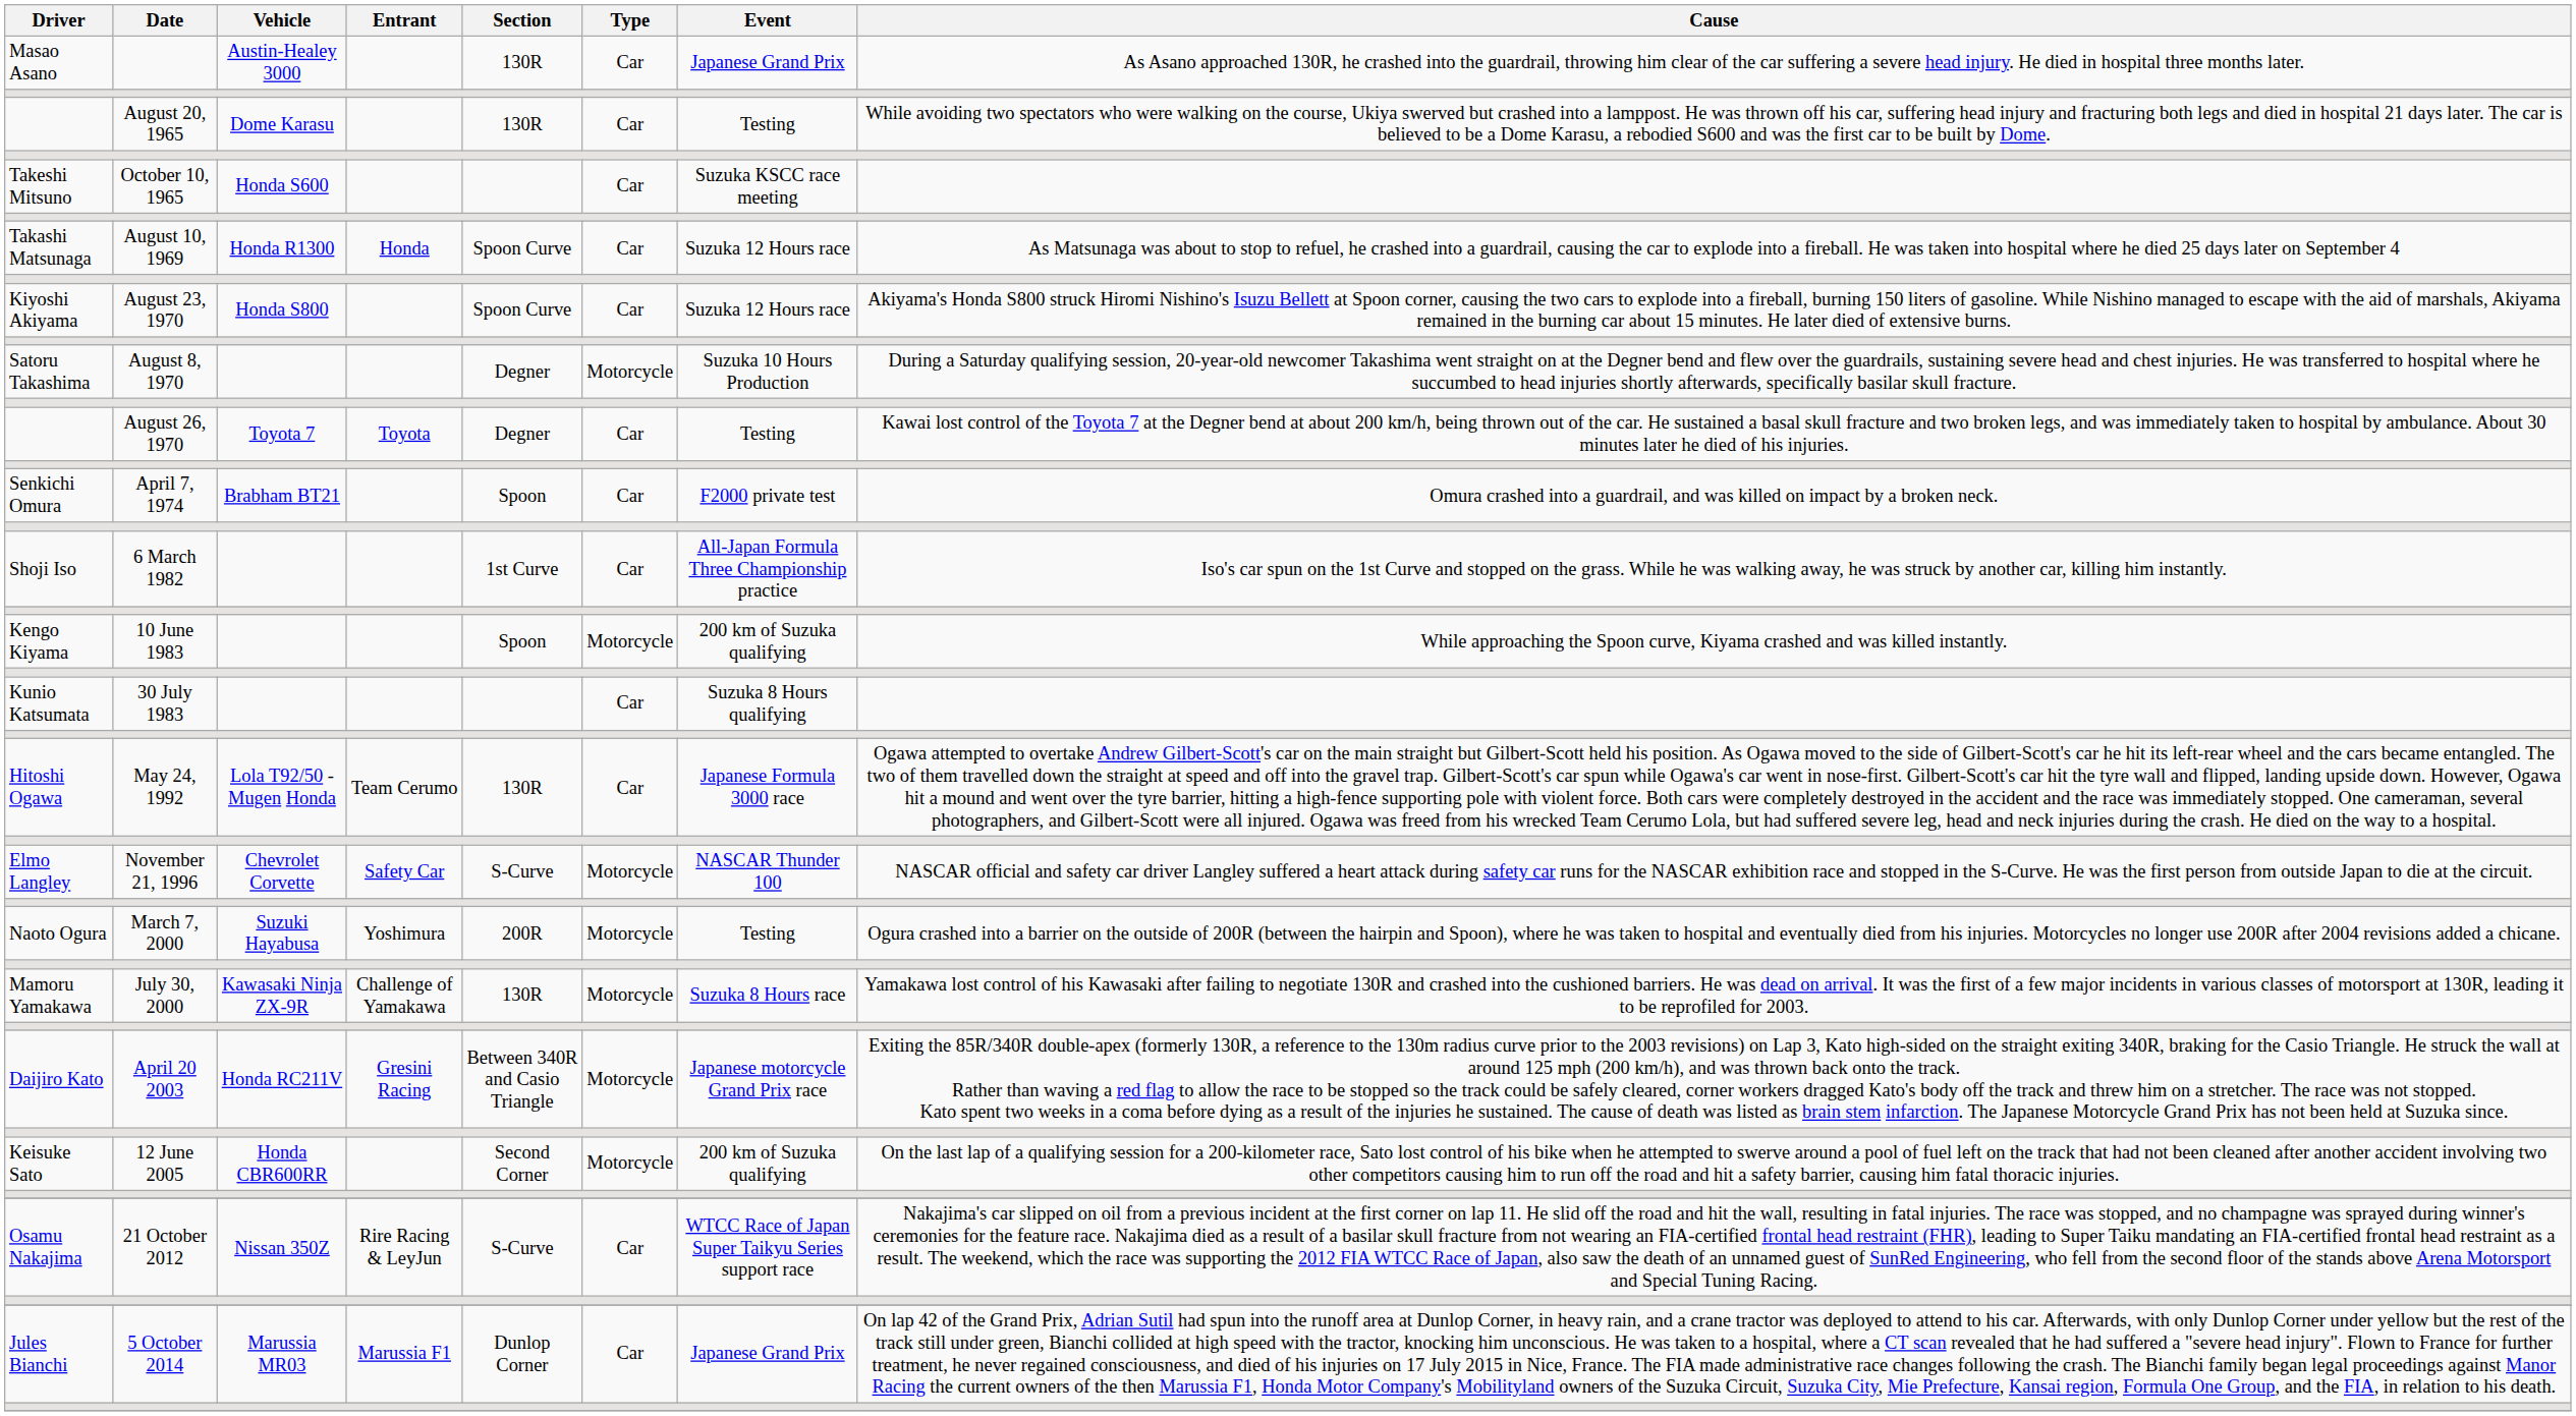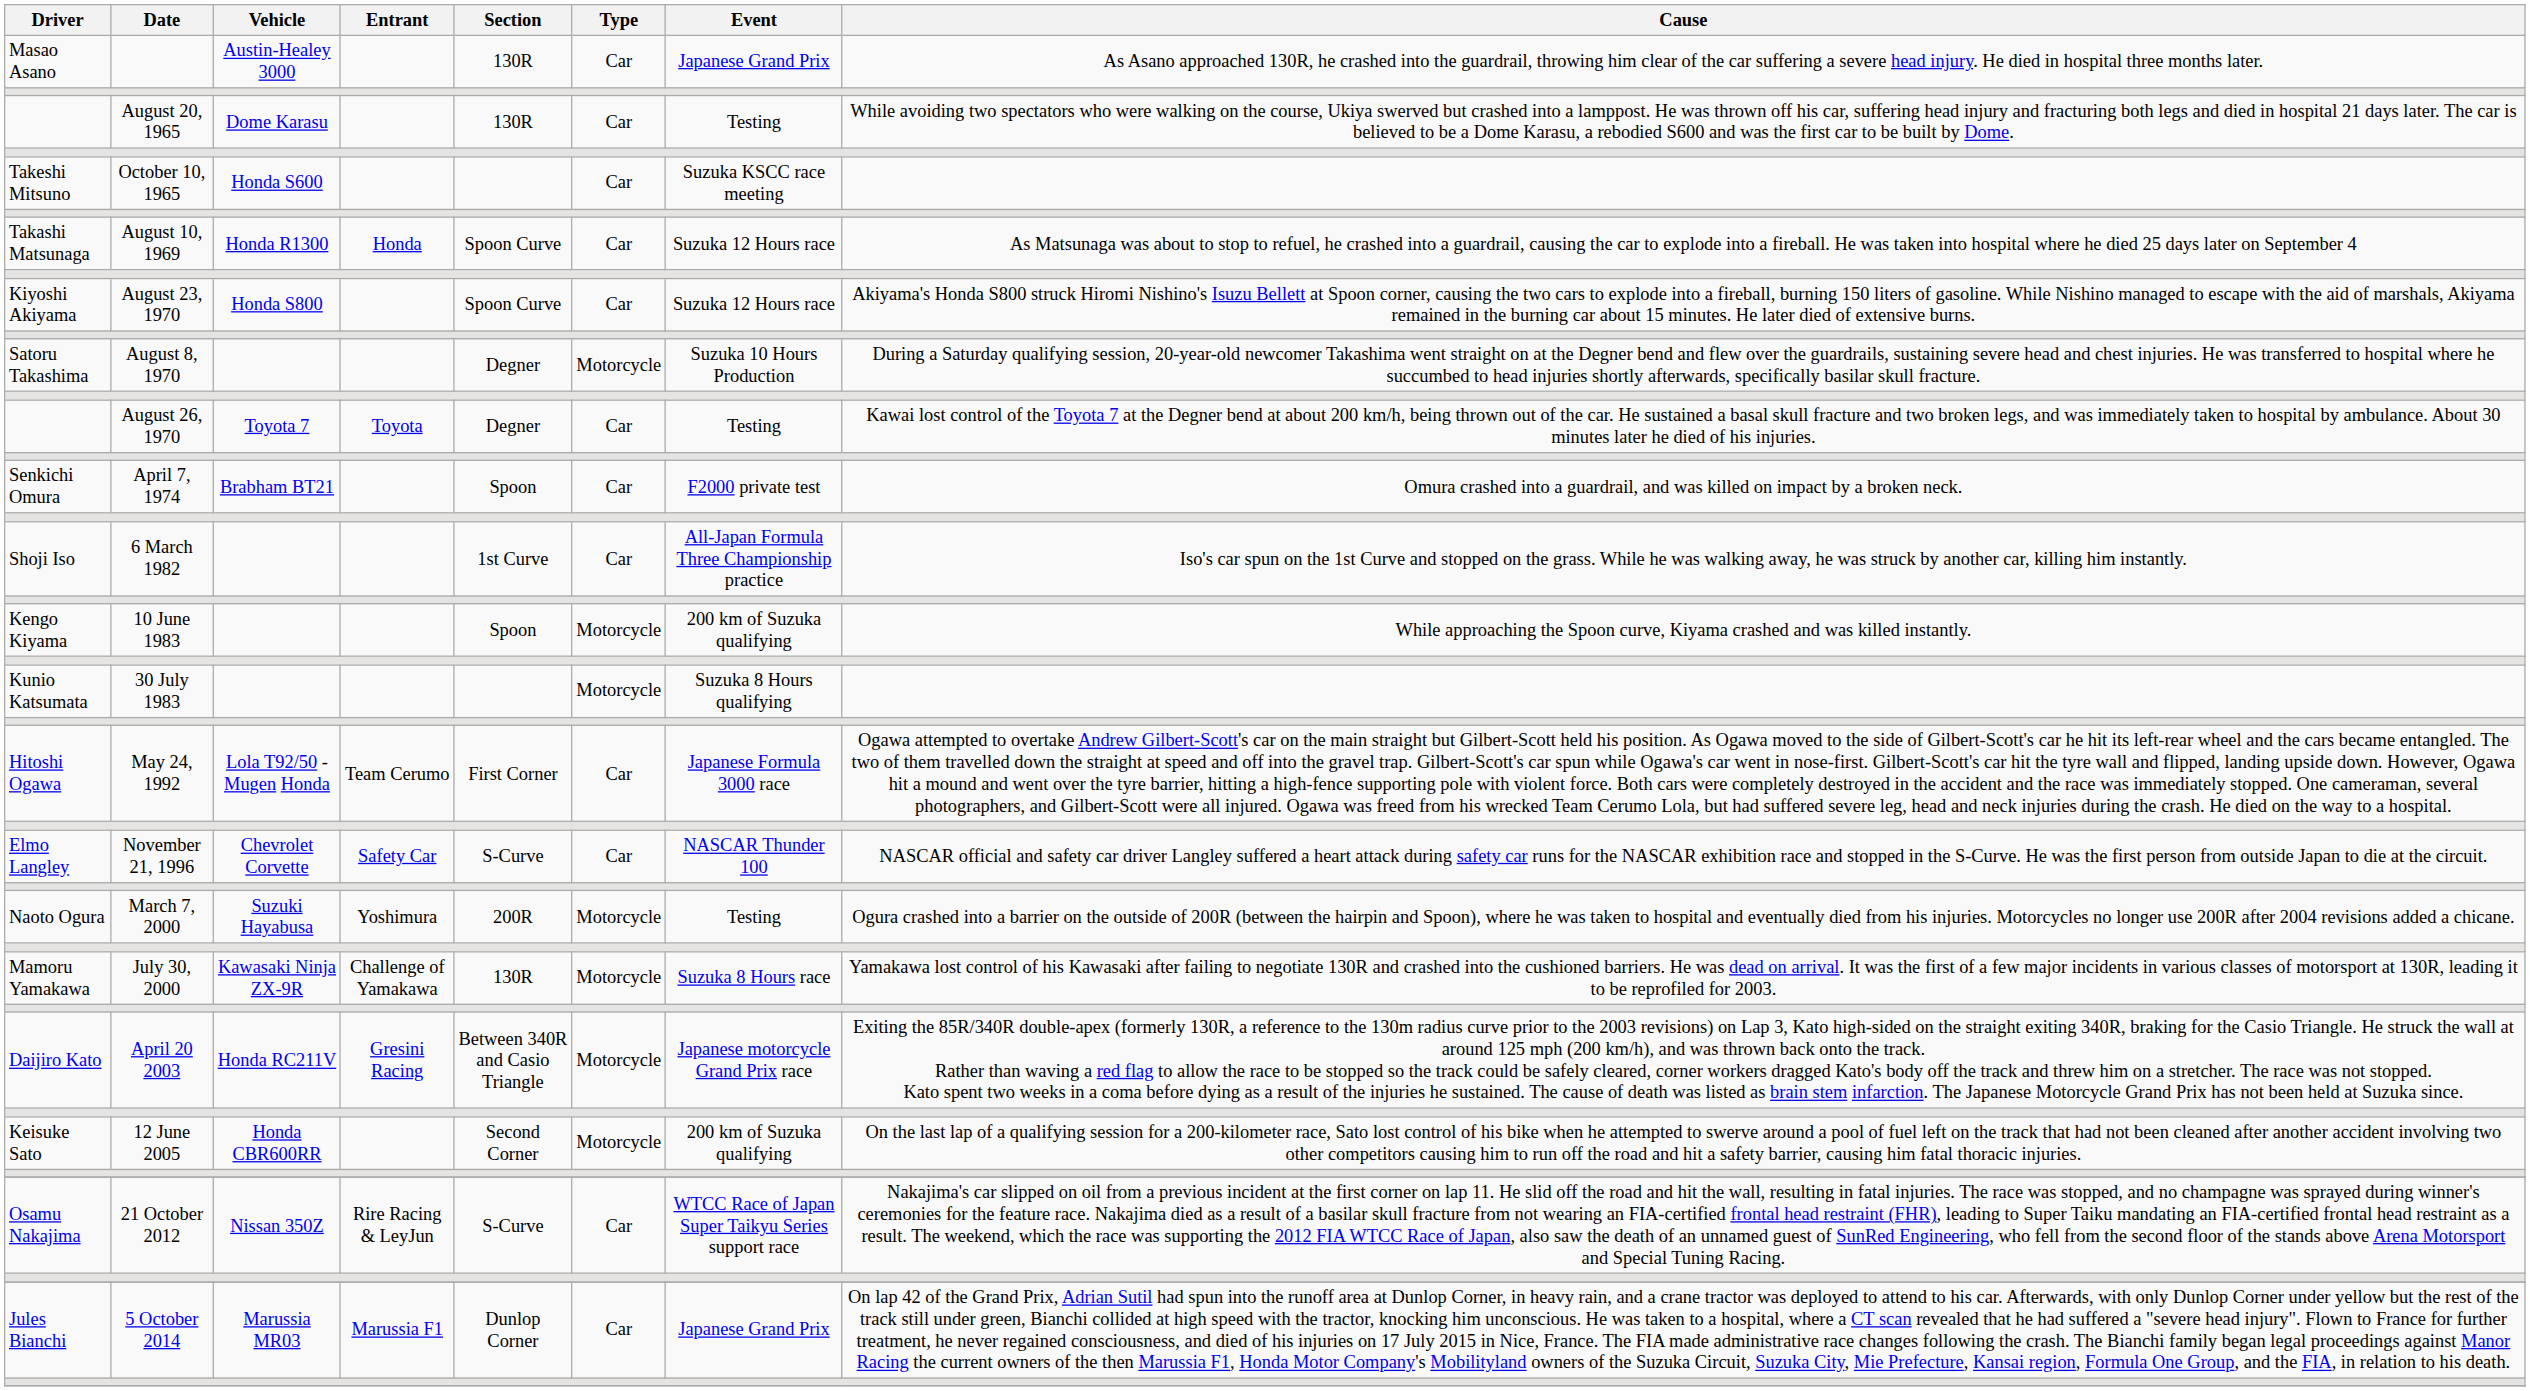 <table class="wikitable" style="font-size: 90%; text-align: center;">
 <tr>
 <th>Driver</th>
 <th>Date</th>
 <th>Vehicle</th>
 <th>Entrant</th>
 <th>Section</th>
 <th>Type</th>
 <th>Event</th>
 <th>Cause</th>
 </tr>
 <tr>
 <td align="left"> Masao Asano</td>
 <td></td>
 <td><a href='#'>Austin-Healey 3000</a></td>
 <td></td>
 <td>130R</td>
 <td>Car</td>
 <td><a href='#'>Japanese Grand Prix</a></td>
 <td>As Asano approached 130R, he crashed into the guardrail, throwing him clear of the car suffering a severe <a href='#'>head injury</a>. He died in hospital three months later.</td>
 </tr>
 <tr>
 <td colspan="8" style="background:#E5E4E2;"></td>
 </tr>
 <tr>
 <td align="left"> </td>
 <td>August 20, 1965</td>
 <td><a href='#'>Dome Karasu</a></td>
 <td></td>
 <td>130R</td>
 <td>Car</td>
 <td>Testing</td>
 <td>While avoiding two spectators who were walking on the course, Ukiya swerved but crashed into a lamppost. He was thrown off his car, suffering head injury and fracturing both legs and died in hospital 21 days later. The car is believed to be a Dome Karasu, a rebodied S600 and was the first car to be built by <a href='#'>Dome</a>.</td>
 </tr>
 <tr>
 <td colspan="8" style="background:#E5E4E2;"></td>
 </tr>
 <tr>
 <td align="left"> Takeshi Mitsuno</td>
 <td>October 10, 1965</td>
 <td><a href='#'>Honda S600</a></td>
 <td></td>
 <td></td>
 <td>Car</td>
 <td>Suzuka KSCC race meeting</td>
 <td></td>
 </tr>
 <tr>
 <td colspan="8" style="background:#E5E4E2;"></td>
 </tr>
 <tr>
 <td align="left"> Takashi Matsunaga</td>
 <td>August 10, 1969</td>
 <td><a href='#'>Honda R1300</a></td>
 <td><a href='#'>Honda</a></td>
 <td>Spoon Curve</td>
 <td>Car</td>
 <td>Suzuka 12 Hours race</td>
 <td>As Matsunaga was about to stop to refuel, he crashed into a guardrail, causing the car to explode into a fireball. He was taken into hospital where he died 25 days later on September 4</td>
 </tr>
 <tr>
 <td colspan="8" style="background:#E5E4E2;"></td>
 </tr>
 <tr>
 <td align="left"> Kiyoshi Akiyama</td>
 <td>August 23, 1970</td>
 <td><a href='#'>Honda S800</a></td>
 <td></td>
 <td>Spoon Curve</td>
 <td>Car</td>
 <td>Suzuka 12 Hours race</td>
 <td>Akiyama's Honda S800 struck Hiromi Nishino's <a href='#'>Isuzu Bellett</a> at Spoon corner, causing the two cars to explode into a fireball, burning 150 liters of gasoline. While Nishino managed to escape with the aid of marshals, Akiyama remained in the burning car about 15 minutes. He later died of extensive burns.</td>
 </tr>
 <tr>
 <td colspan="8" style="background:#E5E4E2;"></td>
 </tr>
 <tr>
 <td align="left"> Satoru Takashima</td>
 <td>August 8, 1970</td>
 <td></td>
 <td></td>
 <td>Degner</td>
 <td>Motorcycle</td>
 <td>Suzuka 10 Hours Production</td>
 <td>During a Saturday qualifying session, 20-year-old newcomer Takashima went straight on at the Degner bend and flew over the guardrails, sustaining severe head and chest injuries. He was transferred to hospital where he succumbed to head injuries shortly afterwards, specifically basilar skull fracture.</td>
 </tr>
 <tr>
 <td colspan="8" style="background:#E5E4E2;"></td>
 </tr>
 <tr>
 <td align="left"> </td>
 <td>August 26, 1970</td>
 <td><a href='#'>Toyota 7</a></td>
 <td><a href='#'>Toyota</a></td>
 <td>Degner</td>
 <td>Car</td>
 <td>Testing</td>
 <td>Kawai lost control of the <a href='#'>Toyota 7</a> at the Degner bend at about 200 km/h, being thrown out of the car. He sustained a basal skull fracture and two broken legs, and was immediately taken to hospital by ambulance. About 30 minutes later he died of his injuries.</td>
 </tr>
 <tr>
 <td colspan="8" style="background:#E5E4E2;"></td>
 </tr>
 <tr>
 <td align="left"> Senkichi Omura</td>
 <td>April 7, 1974</td>
 <td><a href='#'>Brabham BT21</a></td>
 <td></td>
 <td>Spoon</td>
 <td>Car</td>
 <td><a href='#'>F2000</a> private test</td>
 <td>Omura crashed into a guardrail, and was killed on impact by a broken neck.</td>
 </tr>
 <tr>
 <td colspan="8" style="background:#E5E4E2;"></td>
 </tr>
 <tr>
 <td align="left"> Shoji Iso</td>
 <td>6 March 1982</td>
 <td></td>
 <td></td>
 <td>1st Curve</td>
 <td>Car</td>
 <td><a href='#'>All-Japan Formula Three Championship</a> practice</td>
 <td>Iso's car spun on the 1st Curve and stopped on the grass. While he was walking away, he was struck by another car, killing him instantly.</td>
 </tr>
 <tr>
 <td colspan="8" style="background:#E5E4E2;"></td>
 </tr>
 <tr>
 <td align="left"> Kengo Kiyama</td>
 <td>10 June 1983</td>
 <td></td>
 <td></td>
 <td>Spoon</td>
 <td>Motorcycle</td>
 <td>200 km of Suzuka qualifying</td>
 <td>While approaching the Spoon curve, Kiyama crashed and was killed instantly.</td>
 </tr>
 <tr>
 <td colspan="8" style="background:#E5E4E2;"></td>
 </tr>
 <tr>
 <td align="left"> Kunio Katsumata</td>
 <td>30 July 1983</td>
 <td></td>
 <td></td>
 <td></td>
-<td>Car</td>
+<td>Motorcycle</td>
 <td>Suzuka 8 Hours qualifying</td>
 <td></td>
 </tr>
 <tr>
 <td colspan="8" style="background:#E5E4E2;"></td>
 </tr>
 <tr>
 <td align="left"> <a href='#'>Hitoshi Ogawa</a></td>
 <td>May 24, 1992</td>
 <td><a href='#'>Lola T92/50</a> - <a href='#'>Mugen</a> <a href='#'>Honda</a></td>
 <td>Team Cerumo</td>
-<td>130R</td>
+<td>First Corner</td>
 <td>Car</td>
 <td><a href='#'>Japanese Formula 3000</a> race</td>
 <td>Ogawa attempted to overtake <a href='#'>Andrew Gilbert-Scott</a>'s car on the main straight but Gilbert-Scott held his position. As Ogawa moved to the side of Gilbert-Scott's car he hit its left-rear wheel and the cars became entangled. The two of them travelled down the straight at speed and off into the gravel trap. Gilbert-Scott's car spun while Ogawa's car went in nose-first. Gilbert-Scott's car hit the tyre wall and flipped, landing upside down. However, Ogawa hit a mound and went over the tyre barrier, hitting a high-fence supporting pole with violent force. Both cars were completely destroyed in the accident and the race was immediately stopped. One cameraman, several photographers, and Gilbert-Scott were all injured. Ogawa was freed from his wrecked Team Cerumo Lola, but had suffered severe leg, head and neck injuries during the crash. He died on the way to a hospital.</td>
 </tr>
 <tr>
 <td colspan="8" style="background:#E5E4E2;"></td>
 </tr>
 <tr>
 <td align="left"> <a href='#'>Elmo Langley</a></td>
 <td>November 21, 1996</td>
 <td><a href='#'>Chevrolet Corvette</a></td>
 <td><a href='#'>Safety Car</a></td>
 <td>S-Curve</td>
-<td>Motorcycle</td>
+<td>Car</td>
 <td><a href='#'>NASCAR Thunder 100</a></td>
 <td>NASCAR official and safety car driver Langley suffered a heart attack during <a href='#'>safety car</a> runs for the NASCAR exhibition race and stopped in the S-Curve. He was the first person from outside Japan to die at the circuit.</td>
 </tr>
 <tr>
 <td colspan="8" style="background:#E5E4E2;"></td>
 </tr>
 <tr>
 <td align="left"> Naoto Ogura</td>
 <td>March 7, 2000</td>
 <td><a href='#'>Suzuki Hayabusa</a></td>
 <td>Yoshimura</td>
 <td>200R</td>
 <td>Motorcycle</td>
 <td>Testing</td>
 <td>Ogura crashed into a barrier on the outside of 200R (between the hairpin and Spoon), where he was taken to hospital and eventually died from his injuries.  Motorcycles no longer use 200R after 2004 revisions added a chicane.</td>
 </tr>
 <tr>
 <td colspan="8" style="background:#E5E4E2;"></td>
 </tr>
 <tr>
 <td align="left"> Mamoru Yamakawa</td>
 <td>July 30, 2000</td>
 <td><a href='#'>Kawasaki Ninja ZX-9R</a></td>
 <td>Challenge of Yamakawa</td>
 <td>130R</td>
 <td>Motorcycle</td>
 <td><a href='#'>Suzuka 8 Hours</a> race</td>
 <td>Yamakawa lost control of his Kawasaki after failing to negotiate 130R and crashed into the cushioned barriers. He was <a href='#'>dead on arrival</a>. It was the first of a few major incidents in various classes of motorsport at 130R, leading it to be reprofiled for 2003.</td>
 </tr>
 <tr>
 <td colspan="8" style="background:#E5E4E2;"></td>
 </tr>
 <tr>
 <td align="left"> <a href='#'>Daijiro Kato</a></td>
 <td><a href='#'>April 20 2003</a></td>
 <td><a href='#'>Honda RC211V</a></td>
 <td><a href='#'>Gresini Racing</a></td>
 <td>Between 340R and Casio Triangle</td>
 <td>Motorcycle</td>
 <td><a href='#'>Japanese motorcycle Grand Prix</a> race</td>
 <td>Exiting the 85R/340R double-apex (formerly 130R, a reference to the 130m radius curve prior to the 2003 revisions) on Lap 3, Kato high-sided on the straight exiting 340R, braking for the Casio Triangle. He struck the wall at around 125 mph (200 km/h), and was thrown back onto the track.<br>Rather than waving a <a href='#'>red flag</a> to allow the race to be stopped so the track could be safely cleared, corner workers dragged Kato's body off the track and threw him on a stretcher. The race was not stopped.<br>Kato spent two weeks in a coma before dying as a result of the injuries he sustained. The cause of death was listed as <a href='#'>brain stem</a> <a href='#'>infarction</a>. The Japanese Motorcycle Grand Prix has not been held at Suzuka since.</td>
 </tr>
 <tr>
 <td colspan="8" style="background:#E5E4E2;"></td>
 </tr>
 <tr>
 <td align="left"> Keisuke Sato</td>
 <td>12 June 2005</td>
 <td><a href='#'>Honda CBR600RR</a></td>
 <td></td>
 <td>Second Corner</td>
 <td>Motorcycle</td>
 <td>200 km of Suzuka qualifying</td>
 <td>On the last lap of a qualifying session for a 200-kilometer race, Sato lost control of his bike when he attempted to swerve around a pool of fuel left on the track that had not been cleaned after another accident involving two other competitors causing him to run off the road and hit a safety barrier, causing him fatal thoracic injuries.</td>
 </tr>
 <tr>
 <td colspan="8" style="background:#E5E4E2;"></td>
 </tr>
 <tr>
 </tr>
 <tr>
 <td align="left"> <a href='#'>Osamu Nakajima</a></td>
 <td>21 October 2012</td>
 <td><a href='#'>Nissan 350Z</a></td>
 <td>Rire Racing & LeyJun</td>
 <td>S-Curve</td>
 <td>Car</td>
 <td><a href='#'>WTCC Race of Japan</a><br><a href='#'>Super Taikyu Series</a> support race</td>
 <td>Nakajima's car slipped on oil from a previous incident at the first corner on lap 11. He slid off the road and hit the wall, resulting in fatal injuries. The race was stopped, and no champagne was sprayed during winner's ceremonies for the feature race. Nakajima died as a result of a basilar skull fracture from not wearing an FIA-certified <a href='#'>frontal head restraint (FHR)</a>, leading to Super Taiku mandating an FIA-certified frontal head restraint as a result. The weekend, which the race was supporting the <a href='#'>2012 FIA WTCC Race of Japan</a>, also saw the death of an unnamed guest of <a href='#'>SunRed Engineering</a>, who fell from the second floor of the stands above <a href='#'>Arena Motorsport</a> and Special Tuning Racing.</td>
 </tr>
 <tr>
 <td colspan="8" style="background:#E5E4E2;"></td>
 </tr>
 <tr>
 </tr>
 <tr>
 <td align="left"> <a href='#'>Jules Bianchi</a></td>
 <td><a href='#'>5 October 2014</a></td>
 <td><a href='#'>Marussia MR03</a></td>
 <td><a href='#'>Marussia F1</a></td>
 <td>Dunlop Corner</td>
 <td>Car</td>
 <td><a href='#'>Japanese Grand Prix</a></td>
 <td>On lap 42 of the Grand Prix, <a href='#'>Adrian Sutil</a> had spun into the runoff area at Dunlop Corner, in heavy rain, and a crane tractor was deployed to attend to his car. Afterwards, with only Dunlop Corner under yellow but the rest of the track still under green, Bianchi collided at high speed with the tractor, knocking him unconscious. He was taken to a hospital, where a <a href='#'>CT scan</a> revealed that he had suffered a "severe head injury". Flown to France for further treatment, he never regained consciousness, and died of his injuries on 17 July 2015 in Nice, France.  The FIA made administrative race changes following the crash. The Bianchi family began legal proceedings against <a href='#'>Manor Racing</a> the current owners of the then <a href='#'>Marussia F1</a>, <a href='#'>Honda Motor Company</a>'s <a href='#'>Mobilityland</a> owners of the Suzuka Circuit, <a href='#'>Suzuka City</a>, <a href='#'>Mie Prefecture</a>, <a href='#'>Kansai region</a>, <a href='#'>Formula One Group</a>, and the <a href='#'>FIA</a>, in relation to his death.</td>
 </tr>
 <tr>
 <td colspan="8" style="background:#E5E4E2;"></td>
 </tr>
 <tr>
 </tr>
 </table>
